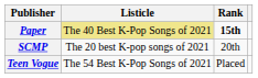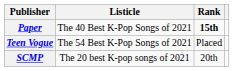 <table class="wikitable plainrowheaders sortable" style="text-align:center">
 <tr>
 <th scope="col">Publisher </th>
 <th scope="col">Listicle </th>
 <th scope="col">Rank </th>
 <th scope="col" class="unsortable"></th>
 </tr>
 <tr>
 <th scope="row"><em><a href='#'>Paper</a></em></th>
-<td style="background: khaki;">The 40 Best K-Pop Songs of 2021</td>
+<td>The 40 Best K-Pop Songs of 2021</td>
 <td><strong>15th</strong></td>
+<td></td>
+</tr>
+<tr>
+<th scope="row"><em><a href='#'>Teen Vogue</a></em></th>
+<td>The 54 Best K-Pop Songs of 2021</td>
+<td>Placed</td>
 <td></td>
 </tr>
 <tr>
 <th scope="row"><em><a href='#'>SCMP</a></em></th>
 <td>The 20 best K-pop songs of 2021</td>
 <td>20th</td>
 <td></td>
 </tr>
-<tr>
-<th scope="row"><em><a href='#'>Teen Vogue</a></em></th>
-<td>The 54 Best K-Pop Songs of 2021</td>
-<td>Placed</td>
-<td></td>
-</tr>
 </table>
